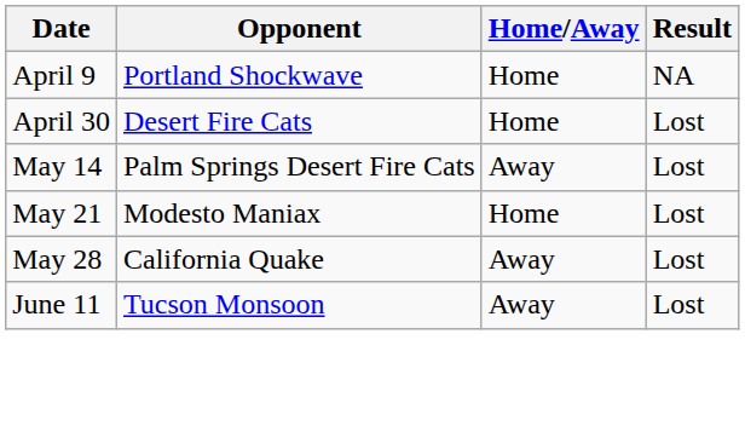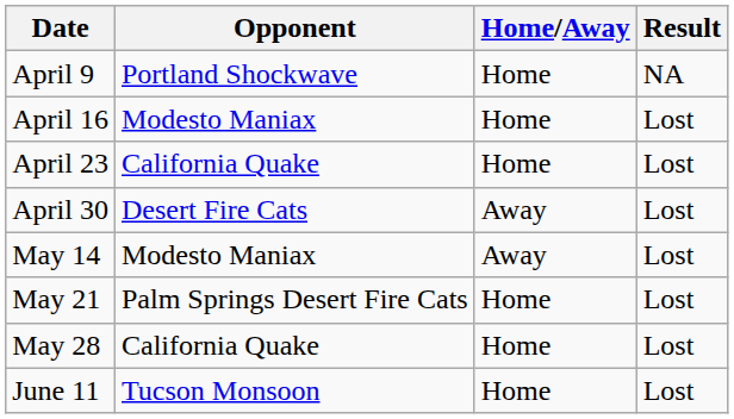 <table class="wikitable">
 <tr>
 <th>Date</th>
 <th>Opponent</th>
 <th><a href='#'>Home</a>/<a href='#'>Away</a></th>
 <th>Result</th>
 </tr>
 <tr>
 <td>April 9</td>
 <td><a href='#'>Portland Shockwave</a></td>
 <td>Home</td>
 <td>NA</td>
 </tr>
 <tr>
-<td>April 30</td>
-<td><a href='#'>Desert Fire Cats</a></td>
+<td>April 16</td>
+<td><a href='#'>Modesto Maniax</a></td>
 <td>Home</td>
 <td>Lost</td>
 </tr>
 <tr>
+<td>April 23</td>
+<td><a href='#'>California Quake</a></td>
+<td>Home</td>
+<td>Lost</td>
+</tr>
+<tr>
+<td>April 30</td>
+<td><a href='#'>Desert Fire Cats</a></td>
+<td>Away</td>
+<td>Lost</td>
+</tr>
+<tr>
 <td>May 14</td>
-<td>Palm Springs Desert Fire Cats</td>
+<td>Modesto Maniax</td>
 <td>Away</td>
 <td>Lost</td>
 </tr>
 <tr>
 <td>May 21</td>
-<td>Modesto Maniax</td>
+<td>Palm Springs Desert Fire Cats</td>
 <td>Home</td>
 <td>Lost</td>
 </tr>
 <tr>
 <td>May 28</td>
 <td>California Quake</td>
-<td>Away</td>
+<td>Home</td>
 <td>Lost</td>
 </tr>
 <tr>
 <td>June 11</td>
 <td><a href='#'>Tucson Monsoon</a></td>
-<td>Away</td>
+<td>Home</td>
 <td>Lost</td>
 </tr>
 </table>
